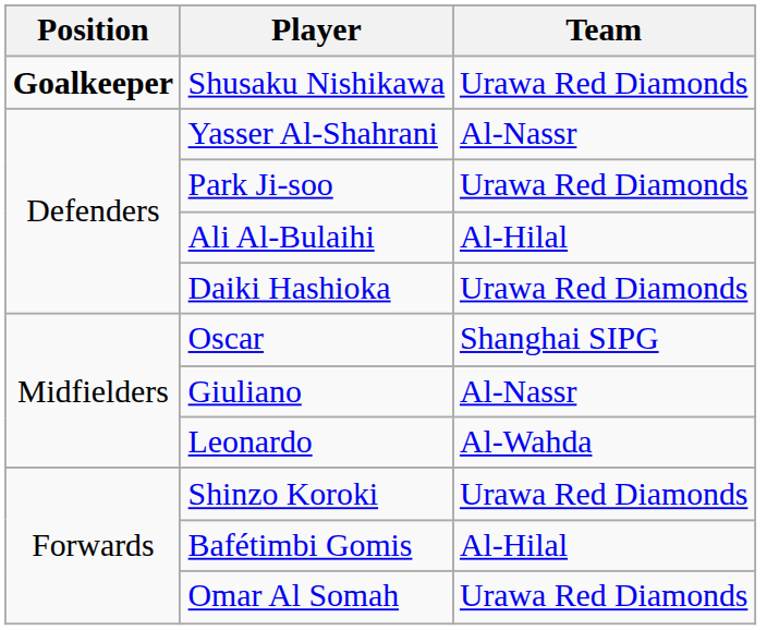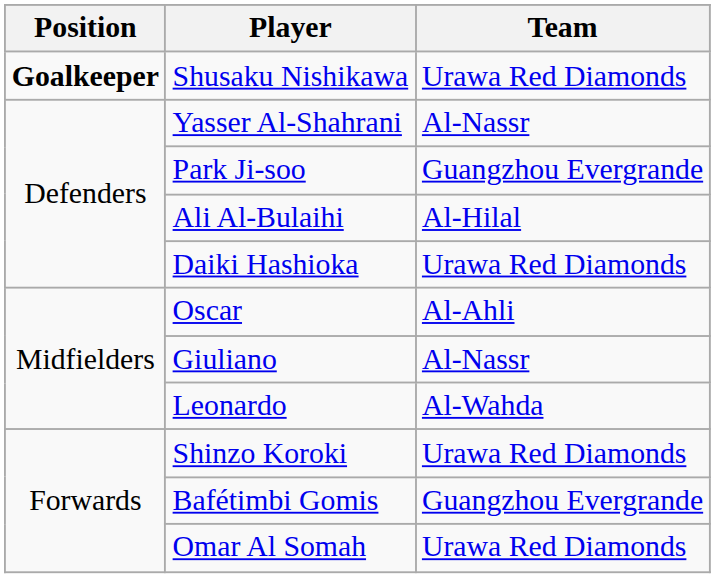 <table class="wikitable">
 <tr>
 <th>Position</th>
 <th>Player</th>
 <th>Team</th>
 </tr>
 <tr>
 <td align=center><strong>Goalkeeper</strong></td>
 <td> <a href='#'>Shusaku Nishikawa</a></td>
 <td> <a href='#'>Urawa Red Diamonds</a></td>
 </tr>
 <tr>
 <td align=center rowspan=4>Defenders</td>
 <td> <a href='#'>Yasser Al-Shahrani</a></td>
 <td> <a href='#'>Al-Nassr</a></td>
 </tr>
 <tr>
 <td> <a href='#'>Park Ji-soo</a></td>
-<td> <a href='#'>Urawa Red Diamonds</a></td>
+<td> <a href='#'>Guangzhou Evergrande</a></td>
 </tr>
 <tr>
 <td> <a href='#'>Ali Al-Bulaihi</a></td>
 <td> <a href='#'>Al-Hilal</a></td>
 </tr>
 <tr>
 <td> <a href='#'>Daiki Hashioka</a></td>
 <td> <a href='#'>Urawa Red Diamonds</a></td>
 </tr>
 <tr>
 <td align=center rowspan=3>Midfielders</td>
 <td> <a href='#'>Oscar</a></td>
-<td> <a href='#'>Shanghai SIPG</a></td>
+<td> <a href='#'>Al-Ahli</a></td>
 </tr>
 <tr>
 <td> <a href='#'>Giuliano</a></td>
 <td> <a href='#'>Al-Nassr</a></td>
 </tr>
 <tr>
 <td> <a href='#'>Leonardo</a></td>
 <td> <a href='#'>Al-Wahda</a></td>
 </tr>
 <tr>
 <td align=center rowspan=3>Forwards</td>
 <td> <a href='#'>Shinzo Koroki</a></td>
 <td> <a href='#'>Urawa Red Diamonds</a></td>
 </tr>
 <tr>
 <td> <a href='#'>Bafétimbi Gomis</a></td>
-<td> <a href='#'>Al-Hilal</a></td>
+<td> <a href='#'>Guangzhou Evergrande</a></td>
 </tr>
 <tr>
 <td> <a href='#'>Omar Al Somah</a></td>
 <td> <a href='#'>Urawa Red Diamonds</a></td>
 </tr>
 </table>
